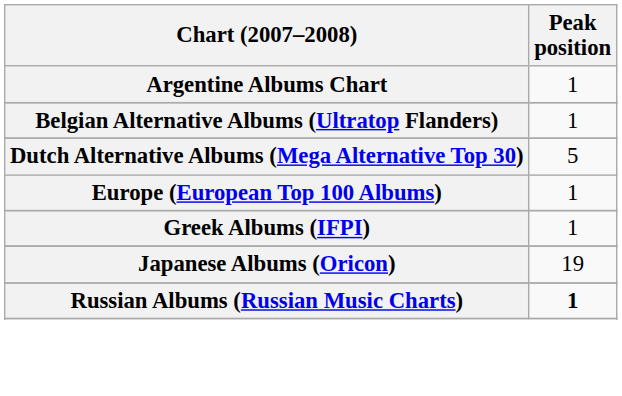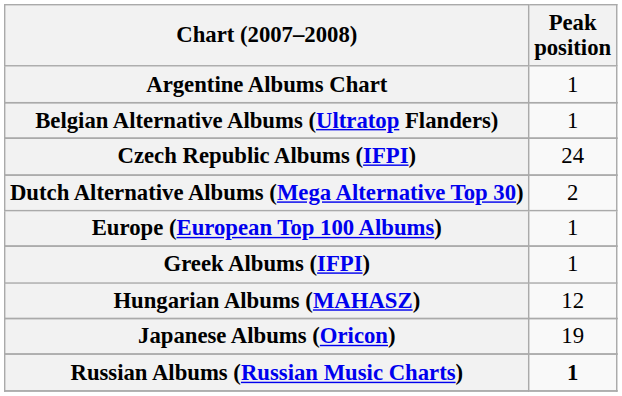 <table class="wikitable plainrowheaders sortable" style="text-align:center;">
 <tr>
 <th scope="col">Chart (2007–2008)</th>
 <th scope="col">Peak<br>position</th>
 </tr>
 <tr>
 <th scope="row">Argentine Albums Chart</th>
 <td>1</td>
 </tr>
 <tr>
 </tr>
 <tr>
 </tr>
 <tr>
 </tr>
 <tr>
 <th scope="row">Belgian Alternative Albums (<a href='#'>Ultratop</a> Flanders)</th>
 <td>1</td>
 </tr>
 <tr>
 </tr>
 <tr>
 </tr>
 <tr>
+<th scope="row">Czech Republic Albums (<a href='#'>IFPI</a>)</th>
+<td>24</td>
+</tr>
+<tr>
 </tr>
 <tr>
 </tr>
 <tr>
 <th scope="row">Dutch Alternative Albums (<a href='#'>Mega Alternative Top 30</a>)</th>
-<td>5</td>
+<td>2</td>
 </tr>
 <tr>
 <th scope="row">Europe (<a href='#'>European Top 100 Albums</a>)</th>
 <td>1</td>
 </tr>
 <tr>
 </tr>
 <tr>
 </tr>
 <tr>
 </tr>
 <tr>
 <th scope="row">Greek Albums (<a href='#'>IFPI</a>)</th>
 <td>1</td>
+</tr>
+<tr>
+<th scope="row">Hungarian Albums (<a href='#'>MAHASZ</a>)</th>
+<td>12</td>
 </tr>
 <tr>
 </tr>
 <tr>
 </tr>
 <tr>
 <th scope="row">Japanese Albums (<a href='#'>Oricon</a>)</th>
 <td>19</td>
 </tr>
 <tr>
 </tr>
 <tr>
 </tr>
 <tr>
 </tr>
 <tr>
 <th scope="row">Russian Albums (<a href='#'>Russian Music Charts</a>)</th>
 <td><strong>1</strong></td>
 </tr>
 <tr>
 </tr>
 <tr>
 </tr>
 <tr>
 </tr>
 <tr>
 </tr>
 <tr>
 </tr>
 </table>
